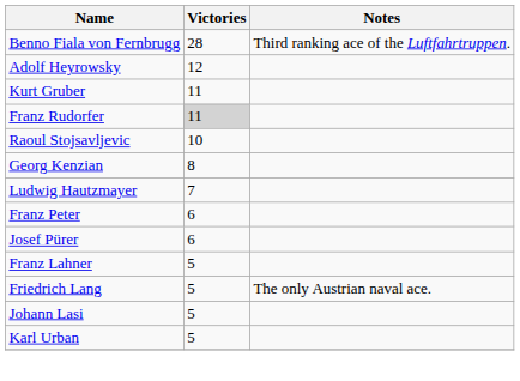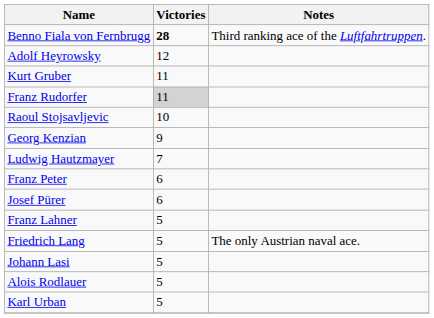 <table class="wikitable sortable">
 <tr>
 <th>Name</th>
 <th>Victories</th>
 <th>Notes</th>
 </tr>
 <tr>
 <td><a href='#'>Benno Fiala von Fernbrugg</a></td>
-<td>28</td>
+<td><strong>28</strong></td>
 <td>Third ranking ace of the <em><a href='#'>Luftfahrtruppen</a></em>.</td>
 </tr>
 <tr>
 <td><a href='#'>Adolf Heyrowsky</a></td>
 <td>12</td>
 <td></td>
 </tr>
 <tr>
 <td><a href='#'>Kurt Gruber</a></td>
 <td>11</td>
 <td></td>
 </tr>
 <tr>
 <td><a href='#'>Franz Rudorfer</a></td>
 <td style="background: lightgrey;">11</td>
 <td></td>
 </tr>
 <tr>
 <td><a href='#'>Raoul Stojsavljevic</a></td>
 <td>10</td>
 <td></td>
 </tr>
 <tr>
 <td><a href='#'>Georg Kenzian</a></td>
-<td>8</td>
+<td>9</td>
 <td></td>
 </tr>
 <tr>
 <td><a href='#'>Ludwig Hautzmayer</a></td>
 <td>7</td>
 <td></td>
 </tr>
 <tr>
 <td><a href='#'>Franz Peter</a></td>
 <td>6</td>
 <td></td>
 </tr>
 <tr>
 <td><a href='#'>Josef Pürer</a></td>
 <td>6</td>
 <td></td>
 </tr>
 <tr>
 <td><a href='#'>Franz Lahner</a></td>
 <td>5</td>
 <td></td>
 </tr>
 <tr>
 <td><a href='#'>Friedrich Lang</a></td>
 <td>5</td>
 <td>The only Austrian naval ace.</td>
 </tr>
 <tr>
 <td><a href='#'>Johann Lasi</a></td>
 <td>5</td>
 <td></td>
 </tr>
 <tr>
+<td><a href='#'>Alois Rodlauer</a></td>
+<td>5</td>
+<td></td>
+</tr>
+<tr>
 <td><a href='#'>Karl Urban</a></td>
 <td>5</td>
 <td></td>
 </tr>
 <tr>
 </tr>
 </table>
